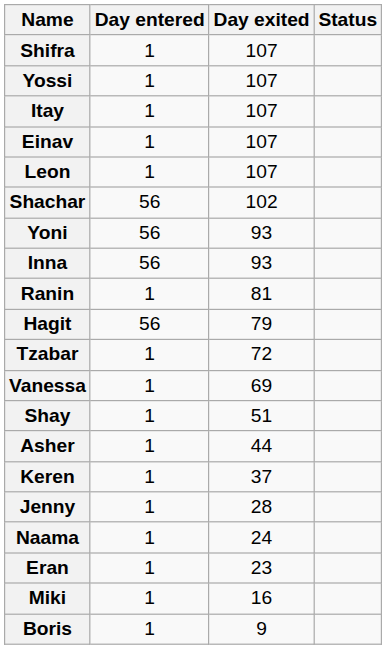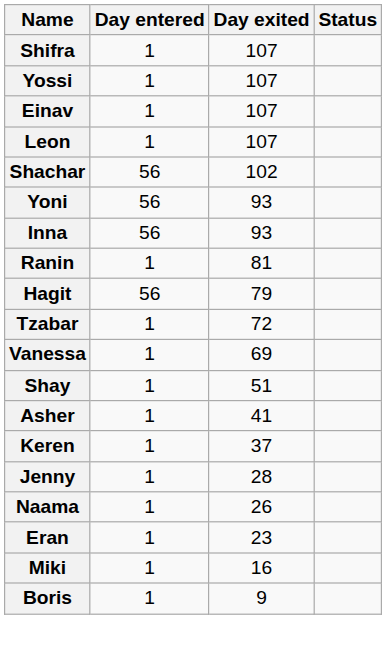 <table class="wikitable sortable" style="text-align:center;">
 <tr>
 <th>Name</th>
 <th>Day entered</th>
 <th>Day exited</th>
 <th>Status</th>
 </tr>
 <tr>
 <th>Shifra</th>
 <td>1</td>
 <td>107</td>
 <td></td>
 </tr>
 <tr>
 <th>Yossi</th>
-<td>1</td>
-<td>107</td>
-<td></td>
-</tr>
-<tr>
-<th>Itay</th>
 <td>1</td>
 <td>107</td>
 <td></td>
 </tr>
 <tr>
 <th>Einav</th>
 <td>1</td>
 <td>107</td>
 <td></td>
 </tr>
 <tr>
 <th>Leon</th>
 <td>1</td>
 <td>107</td>
 <td></td>
 </tr>
 <tr>
 <th>Shachar</th>
 <td>56</td>
 <td>102</td>
 <td></td>
 </tr>
 <tr>
 <th>Yoni</th>
 <td>56</td>
 <td>93</td>
 <td></td>
 </tr>
 <tr>
 <th>Inna</th>
 <td>56</td>
 <td>93</td>
 <td></td>
 </tr>
 <tr>
 <th>Ranin</th>
 <td>1</td>
 <td>81</td>
 <td></td>
 </tr>
 <tr>
 <th>Hagit</th>
 <td>56</td>
 <td>79</td>
 <td></td>
 </tr>
 <tr>
 <th>Tzabar</th>
 <td>1</td>
 <td>72</td>
 <td></td>
 </tr>
 <tr>
 <th>Vanessa</th>
 <td>1</td>
 <td>69</td>
 <td></td>
 </tr>
 <tr>
 <th>Shay</th>
 <td>1</td>
 <td>51</td>
 <td></td>
 </tr>
 <tr>
 <th>Asher</th>
 <td>1</td>
-<td>44</td>
+<td>41</td>
 <td></td>
 </tr>
 <tr>
 <th>Keren</th>
 <td>1</td>
 <td>37</td>
 <td></td>
 </tr>
 <tr>
 <th>Jenny</th>
 <td>1</td>
 <td>28</td>
 <td></td>
 </tr>
 <tr>
 <th>Naama</th>
 <td>1</td>
-<td>24</td>
+<td>26</td>
 <td></td>
 </tr>
 <tr>
 <th>Eran</th>
 <td>1</td>
 <td>23</td>
 <td></td>
 </tr>
 <tr>
 <th>Miki</th>
 <td>1</td>
 <td>16</td>
 <td></td>
 </tr>
 <tr>
 <th>Boris</th>
 <td>1</td>
 <td>9</td>
 <td></td>
 </tr>
 </table>
